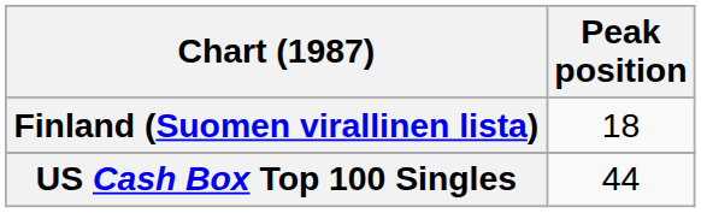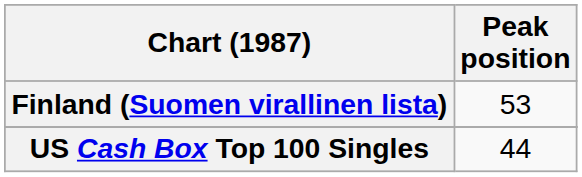 <table class="wikitable sortable plainrowheaders" style="text-align:center">
 <tr>
 <th scope="col">Chart (1987)</th>
 <th scope="col">Peak<br>position</th>
 </tr>
 <tr>
 <th scope="row">Finland (<a href='#'>Suomen virallinen lista</a>)</th>
-<td>18</td>
+<td>53</td>
 </tr>
 <tr>
 </tr>
 <tr>
 </tr>
 <tr>
 </tr>
 <tr>
 </tr>
 <tr>
 </tr>
 <tr>
 <th scope="row">US <em><a href='#'>Cash Box</a></em> Top 100 Singles</th>
 <td>44</td>
 </tr>
 </table>
